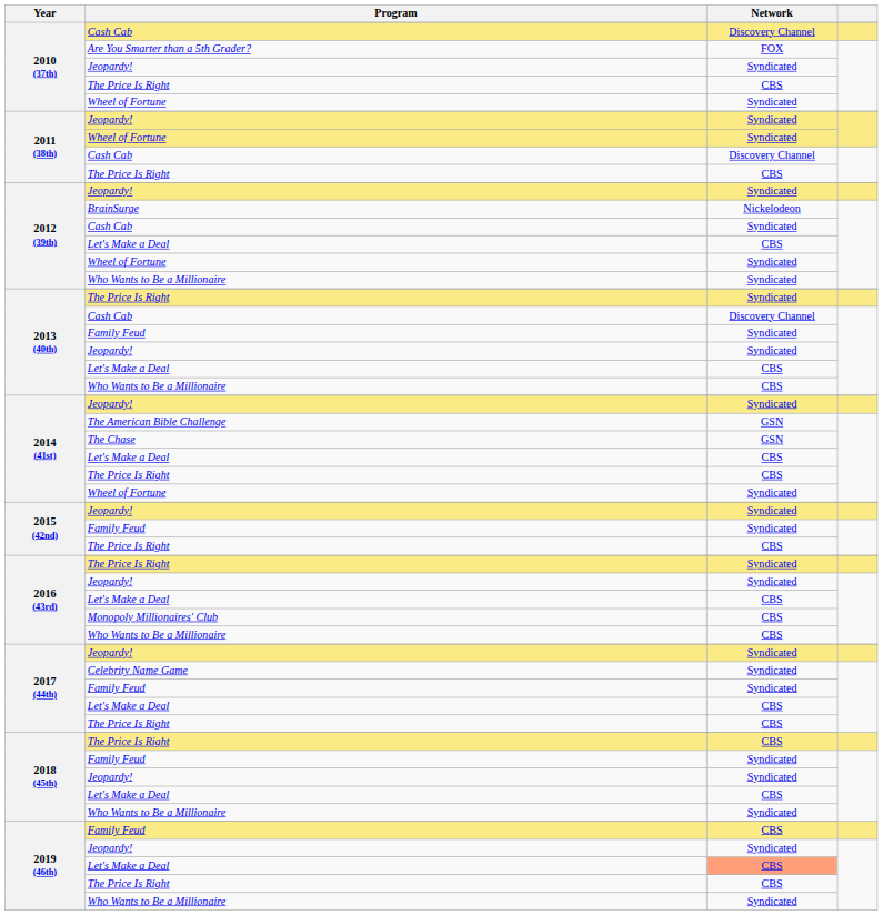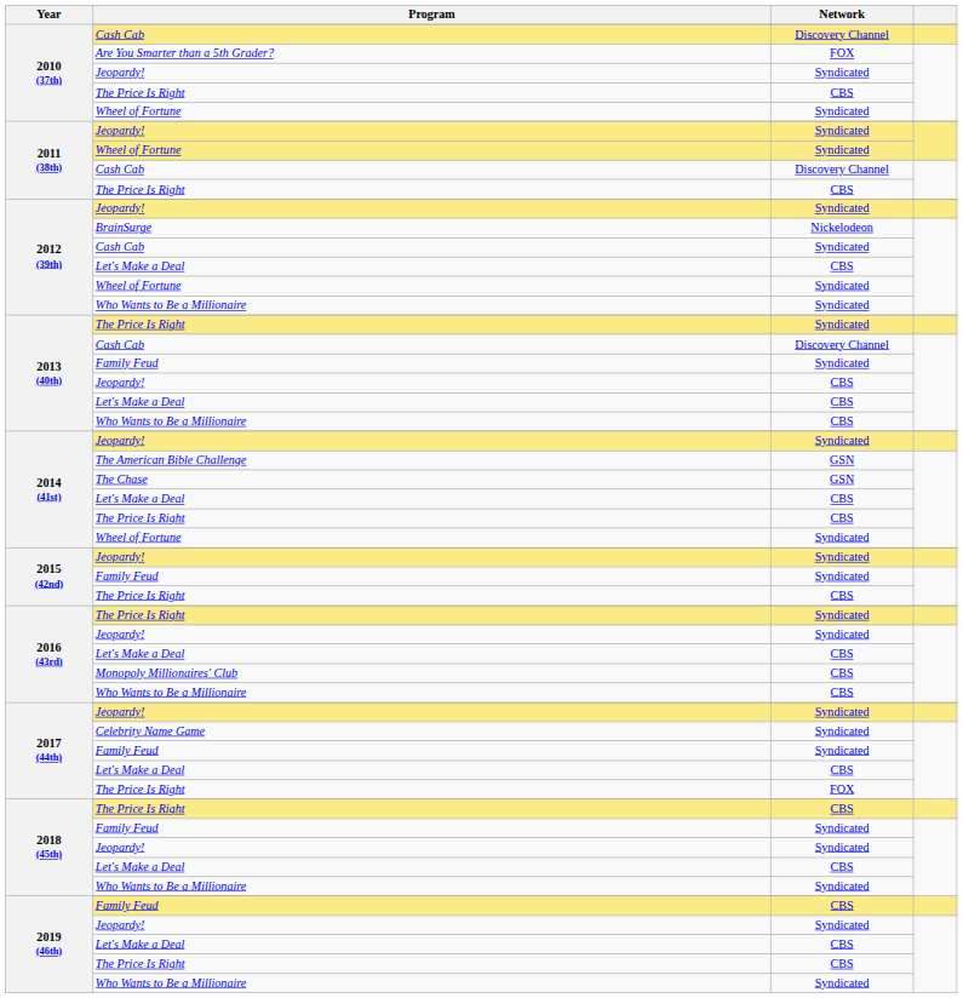 <table class="wikitable">
 <tr>
 <th width="4%">Year</th>
 <th width="31%">Program</th>
 <th width="6%">Network</th>
 <th style="width:2%;"></th>
 </tr>
 <tr>
 <th scope="row" rowspan=6 style="text-align:center">2010 <br><small><a href='#'>(37th)</a></small></th>
 </tr>
 <tr style="background:#FAEB86">
 <td><em><a href='#'>Cash Cab</a></em> </td>
 <td style="text-align:center;"><a href='#'>Discovery Channel</a></td>
 <td style="text-align:center;"></td>
 </tr>
 <tr>
 <td><em><a href='#'>Are You Smarter than a 5th Grader?</a></em></td>
 <td style="text-align:center;"><a href='#'>FOX</a></td>
 <td rowspan=4 style="text-align:center;"></td>
 </tr>
 <tr>
 <td><em><a href='#'>Jeopardy!</a></em></td>
 <td style="text-align:center;"><a href='#'>Syndicated</a></td>
 </tr>
 <tr>
 <td><em><a href='#'>The Price Is Right</a></em></td>
 <td style="text-align:center;"><a href='#'>CBS</a></td>
 </tr>
 <tr>
 <td><em><a href='#'>Wheel of Fortune</a></em></td>
 <td style="text-align:center;"><a href='#'>Syndicated</a></td>
 </tr>
 <tr>
 <th scope="row" rowspan=5 style="text-align:center">2011 <br><small><a href='#'>(38th)</a></small></th>
 </tr>
 <tr style="background:#FAEB86">
 <td><em><a href='#'>Jeopardy!</a></em> </td>
 <td style="text-align:center;"><a href='#'>Syndicated</a></td>
 <td rowspan=2 style="text-align:center;"></td>
 </tr>
 <tr style="background:#FAEB86">
 <td><em><a href='#'>Wheel of Fortune</a></em> </td>
 <td style="text-align:center;"><a href='#'>Syndicated</a></td>
 </tr>
 <tr>
 <td><em><a href='#'>Cash Cab</a></em></td>
 <td style="text-align:center;"><a href='#'>Discovery Channel</a></td>
 <td rowspan=2 style="text-align:center;"></td>
 </tr>
 <tr>
 <td><em><a href='#'>The Price Is Right</a></em></td>
 <td style="text-align:center;"><a href='#'>CBS</a></td>
 </tr>
 <tr>
 <th scope="row" rowspan=7 style="text-align:center">2012 <br><small><a href='#'>(39th)</a></small></th>
 </tr>
 <tr style="background:#FAEB86">
 <td><em><a href='#'>Jeopardy!</a></em> </td>
 <td style="text-align:center;"><a href='#'>Syndicated</a></td>
 <td style="text-align:center;"></td>
 </tr>
 <tr>
 <td><em><a href='#'>BrainSurge</a></em></td>
 <td style="text-align:center;"><a href='#'>Nickelodeon</a></td>
 <td rowspan=5 style="text-align:center;"></td>
 </tr>
 <tr>
 <td><em><a href='#'>Cash Cab</a></em></td>
 <td style="text-align:center;"><a href='#'>Syndicated</a></td>
 </tr>
 <tr>
 <td><em><a href='#'>Let's Make a Deal</a></em></td>
 <td style="text-align:center;"><a href='#'>CBS</a></td>
 </tr>
 <tr>
 <td><em><a href='#'>Wheel of Fortune</a></em></td>
 <td style="text-align:center;"><a href='#'>Syndicated</a></td>
 </tr>
 <tr>
 <td><em><a href='#'>Who Wants to Be a Millionaire</a></em></td>
 <td style="text-align:center;"><a href='#'>Syndicated</a></td>
 </tr>
 <tr>
 <th scope="row" rowspan=7 style="text-align:center">2013 <br><small><a href='#'>(40th)</a></small></th>
 </tr>
 <tr style="background:#FAEB86">
 <td><em><a href='#'>The Price Is Right</a></em> </td>
 <td style="text-align:center;"><a href='#'>Syndicated</a></td>
 <td style="text-align:center;"></td>
 </tr>
 <tr>
 <td><em><a href='#'>Cash Cab</a></em></td>
 <td style="text-align:center;"><a href='#'>Discovery Channel</a></td>
 <td rowspan="5" style="text-align:center;"></td>
 </tr>
 <tr>
 <td><em><a href='#'>Family Feud</a></em></td>
 <td style="text-align:center;"><a href='#'>Syndicated</a></td>
 </tr>
 <tr>
 <td><em><a href='#'>Jeopardy!</a></em></td>
-<td style="text-align:center;"><a href='#'>Syndicated</a></td>
+<td style="text-align:center;"><a href='#'>CBS</a></td>
 </tr>
 <tr>
 <td><em><a href='#'>Let's Make a Deal</a></em></td>
 <td style="text-align:center;"><a href='#'>CBS</a></td>
 </tr>
 <tr>
 <td><em><a href='#'>Who Wants to Be a Millionaire</a></em></td>
 <td style="text-align:center;"><a href='#'>CBS</a></td>
 </tr>
 <tr>
 <th scope="row" rowspan=7 style="text-align:center">2014 <br><small><a href='#'>(41st)</a></small></th>
 </tr>
 <tr style="background:#FAEB86">
 <td><em><a href='#'>Jeopardy!</a></em> </td>
 <td style="text-align:center;"><a href='#'>Syndicated</a></td>
 <td style="text-align:center;"></td>
 </tr>
 <tr>
 <td><em><a href='#'>The American Bible Challenge</a></em></td>
 <td style="text-align:center;"><a href='#'>GSN</a></td>
 <td rowspan="5" style="text-align:center;"></td>
 </tr>
 <tr>
 <td><em><a href='#'>The Chase</a></em></td>
 <td style="text-align:center;"><a href='#'>GSN</a></td>
 </tr>
 <tr>
 <td><em><a href='#'>Let's Make a Deal</a></em></td>
 <td style="text-align:center;"><a href='#'>CBS</a></td>
 </tr>
 <tr>
 <td><em><a href='#'>The Price Is Right</a></em></td>
 <td style="text-align:center;"><a href='#'>CBS</a></td>
 </tr>
 <tr>
 <td><em><a href='#'>Wheel of Fortune</a></em></td>
 <td style="text-align:center;"><a href='#'>Syndicated</a></td>
 </tr>
 <tr>
 <th scope="row" rowspan=4 style="text-align:center">2015 <br><small><a href='#'>(42nd)</a></small></th>
 </tr>
 <tr style="background:#FAEB86">
 <td><em><a href='#'>Jeopardy!</a></em> </td>
 <td style="text-align:center;"><a href='#'>Syndicated</a></td>
 <td style="text-align:center;"></td>
 </tr>
 <tr>
 <td><em><a href='#'>Family Feud</a></em></td>
 <td style="text-align:center;"><a href='#'>Syndicated</a></td>
 <td rowspan=2 style="text-align:center;"></td>
 </tr>
 <tr>
 <td><em><a href='#'>The Price Is Right</a></em></td>
 <td style="text-align:center;"><a href='#'>CBS</a></td>
 </tr>
 <tr>
 <th scope="row" rowspan=6 style="text-align:center">2016 <br><small><a href='#'>(43rd)</a></small></th>
 </tr>
 <tr style="background:#FAEB86">
 <td><em><a href='#'>The Price Is Right</a></em> </td>
 <td style="text-align:center;"><a href='#'>Syndicated</a></td>
 <td style="text-align:center;"></td>
 </tr>
 <tr>
 <td><em><a href='#'>Jeopardy!</a></em></td>
 <td style="text-align:center;"><a href='#'>Syndicated</a></td>
 <td rowspan=4 style="text-align:center;"></td>
 </tr>
 <tr>
 <td><em><a href='#'>Let's Make a Deal</a></em></td>
 <td style="text-align:center;"><a href='#'>CBS</a></td>
 </tr>
 <tr>
 <td><em><a href='#'>Monopoly Millionaires' Club</a></em></td>
 <td style="text-align:center;"><a href='#'>CBS</a></td>
 </tr>
 <tr>
 <td><em><a href='#'>Who Wants to Be a Millionaire</a></em></td>
 <td style="text-align:center;"><a href='#'>CBS</a></td>
 </tr>
 <tr>
 <th scope="row" rowspan=6 style="text-align:center">2017 <br><small><a href='#'>(44th)</a></small></th>
 </tr>
 <tr style="background:#FAEB86">
 <td><em><a href='#'>Jeopardy!</a></em> </td>
 <td style="text-align:center;"><a href='#'>Syndicated</a></td>
 <td style="text-align:center;"></td>
 </tr>
 <tr>
 <td><em><a href='#'>Celebrity Name Game</a></em></td>
 <td style="text-align:center;"><a href='#'>Syndicated</a></td>
 <td rowspan=5 style="text-align:center;"></td>
 </tr>
 <tr>
 <td><em><a href='#'>Family Feud</a></em></td>
 <td style="text-align:center;"><a href='#'>Syndicated</a></td>
 </tr>
 <tr>
 <td><em><a href='#'>Let's Make a Deal</a></em></td>
 <td style="text-align:center;"><a href='#'>CBS</a></td>
 </tr>
 <tr>
 <td><em><a href='#'>The Price Is Right</a></em></td>
-<td style="text-align:center;"><a href='#'>CBS</a></td>
+<td style="text-align:center;"><a href='#'>FOX</a></td>
 </tr>
 <tr>
 <th scope="row" rowspan=6 style="text-align:center">2018 <br><small><a href='#'>(45th)</a></small></th>
 </tr>
 <tr style="background:#FAEB86">
 <td><em><a href='#'>The Price Is Right</a></em> </td>
 <td style="text-align:center;"><a href='#'>CBS</a></td>
 <td style="text-align:center;"></td>
 </tr>
 <tr>
 <td><em><a href='#'>Family Feud</a></em></td>
 <td style="text-align:center;"><a href='#'>Syndicated</a></td>
 <td rowspan=5 style="text-align:center;"></td>
 </tr>
 <tr>
 <td><em><a href='#'>Jeopardy!</a></em></td>
 <td style="text-align:center;"><a href='#'>Syndicated</a></td>
 </tr>
 <tr>
 <td><em><a href='#'>Let's Make a Deal</a></em></td>
 <td style="text-align:center;"><a href='#'>CBS</a></td>
 </tr>
 <tr>
 <td><em><a href='#'>Who Wants to Be a Millionaire</a></em></td>
 <td style="text-align:center;"><a href='#'>Syndicated</a></td>
 </tr>
 <tr>
 <th scope="row" rowspan=6 style="text-align:center">2019 <br><small><a href='#'>(46th)</a></small></th>
 </tr>
 <tr style="background:#FAEB86">
 <td><em><a href='#'>Family Feud</a></em> </td>
 <td style="text-align:center;"><a href='#'>CBS</a></td>
 <td style="text-align:center;"></td>
 </tr>
 <tr>
 <td><em><a href='#'>Jeopardy!</a></em></td>
 <td style="text-align:center;"><a href='#'>Syndicated</a></td>
 <td rowspan=5 style="text-align:center;"></td>
 </tr>
 <tr>
 <td><em><a href='#'>Let's Make a Deal</a></em></td>
-<td style="background: lightsalmon; text-align:center;"><a href='#'>CBS</a></td>
+<td style="text-align:center;"><a href='#'>CBS</a></td>
 </tr>
 <tr>
 <td><em><a href='#'>The Price Is Right</a></em></td>
 <td style="text-align:center;"><a href='#'>CBS</a></td>
 </tr>
 <tr>
 <td><em><a href='#'>Who Wants to Be a Millionaire</a></em></td>
 <td style="text-align:center;"><a href='#'>Syndicated</a></td>
 </tr>
 </table>
